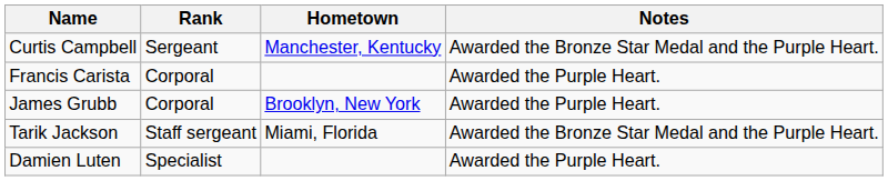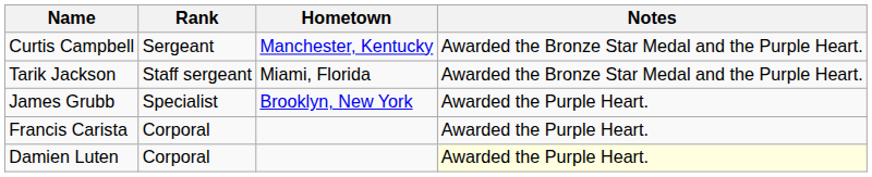 <table class="wikitable sortable nowraplinks">
 <tr>
 <th>Name</th>
 <th>Rank</th>
 <th>Hometown</th>
 <th>Notes</th>
 </tr>
 <tr>
 <td>Curtis Campbell</td>
 <td>Sergeant</td>
 <td><a href='#'>Manchester, Kentucky</a></td>
 <td>Awarded the Bronze Star Medal and the Purple Heart.</td>
 </tr>
 <tr>
+<td>Tarik Jackson</td>
+<td>Staff sergeant</td>
+<td>Miami, Florida</td>
+<td>Awarded the Bronze Star Medal and the Purple Heart.</td>
+</tr>
+<tr>
+<td>James Grubb</td>
+<td>Specialist</td>
+<td><a href='#'>Brooklyn, New York</a></td>
+<td>Awarded the Purple Heart.</td>
+</tr>
+<tr>
 <td>Francis Carista</td>
 <td>Corporal</td>
 <td></td>
 <td>Awarded the Purple Heart.</td>
 </tr>
 <tr>
-<td>James Grubb</td>
+<td>Damien Luten</td>
 <td>Corporal</td>
-<td><a href='#'>Brooklyn, New York</a></td>
-<td>Awarded the Purple Heart.</td>
-</tr>
-<tr>
-<td>Tarik Jackson</td>
-<td>Staff sergeant</td>
-<td>Miami, Florida</td>
-<td>Awarded the Bronze Star Medal and the Purple Heart.</td>
-</tr>
-<tr>
-<td>Damien Luten</td>
-<td>Specialist</td>
 <td></td>
-<td>Awarded the Purple Heart.</td>
+<td style="background: lightyellow;">Awarded the Purple Heart.</td>
 </tr>
 </table>
